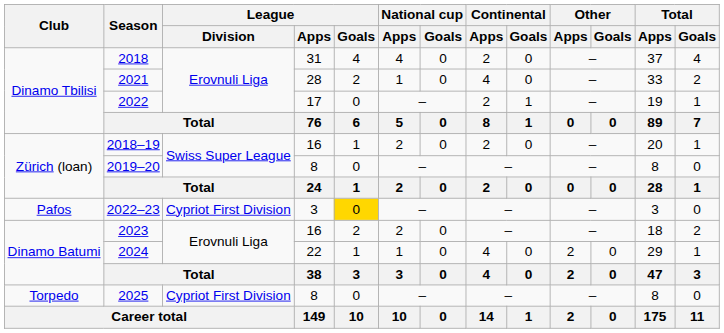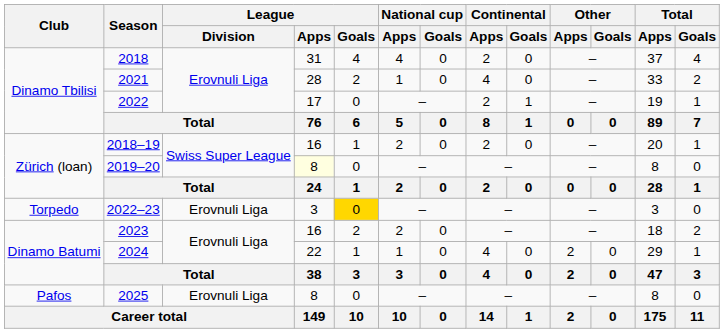 <table class="wikitable" style="text-align:center">
 <tr>
 <th rowspan="2">Club</th>
 <th rowspan="2">Season</th>
 <th colspan="3">League</th>
 <th colspan="2">National cup</th>
 <th colspan="2">Continental</th>
 <th colspan="2">Other</th>
 <th colspan="2">Total</th>
 </tr>
 <tr>
 <th>Division</th>
 <th>Apps</th>
 <th>Goals</th>
 <th>Apps</th>
 <th>Goals</th>
 <th>Apps</th>
 <th>Goals</th>
 <th>Apps</th>
 <th>Goals</th>
 <th>Apps</th>
 <th>Goals</th>
 </tr>
 <tr>
 <td rowspan="4"><a href='#'>Dinamo Tbilisi</a></td>
 <td><a href='#'>2018</a></td>
 <td rowspan="3"><a href='#'>Erovnuli Liga</a></td>
 <td>31</td>
 <td>4</td>
 <td>4</td>
 <td>0</td>
 <td>2</td>
 <td>0</td>
 <td colspan="2">–</td>
 <td>37</td>
 <td>4</td>
 </tr>
 <tr>
 <td><a href='#'>2021</a></td>
 <td>28</td>
 <td>2</td>
 <td>1</td>
 <td>0</td>
 <td>4</td>
 <td>0</td>
 <td colspan="2">–</td>
 <td>33</td>
 <td>2</td>
 </tr>
 <tr>
 <td><a href='#'>2022</a></td>
 <td>17</td>
 <td>0</td>
 <td colspan="2">–</td>
 <td>2</td>
 <td>1</td>
 <td colspan="2">–</td>
 <td>19</td>
 <td>1</td>
 </tr>
 <tr>
 <th colspan="2">Total</th>
 <th>76</th>
 <th>6</th>
 <th>5</th>
 <th>0</th>
 <th>8</th>
 <th>1</th>
 <th>0</th>
 <th>0</th>
 <th>89</th>
 <th>7</th>
 </tr>
 <tr>
 <td rowspan="3"><a href='#'>Zürich</a> (loan)</td>
 <td><a href='#'>2018–19</a></td>
 <td rowspan="2"><a href='#'>Swiss Super League</a></td>
 <td>16</td>
 <td>1</td>
 <td>2</td>
 <td>0</td>
 <td>2</td>
 <td>0</td>
 <td colspan="2">–</td>
 <td>20</td>
 <td>1</td>
 </tr>
 <tr>
 <td><a href='#'>2019–20</a></td>
-<td>8</td>
+<td style="background: lightyellow;">8</td>
 <td>0</td>
 <td colspan="2">–</td>
 <td colspan="2">–</td>
 <td colspan="2">–</td>
 <td>8</td>
 <td>0</td>
 </tr>
 <tr>
 <th colspan="2">Total</th>
 <th>24</th>
 <th>1</th>
 <th>2</th>
 <th>0</th>
 <th>2</th>
 <th>0</th>
 <th>0</th>
 <th>0</th>
 <th>28</th>
 <th>1</th>
 </tr>
 <tr>
-<td><a href='#'>Pafos</a></td>
+<td><a href='#'>Torpedo</a></td>
 <td><a href='#'>2022–23</a></td>
-<td><a href='#'>Cypriot First Division</a></td>
+<td>Erovnuli Liga</td>
 <td>3</td>
 <td style="background: gold;">0</td>
 <td colspan="2">–</td>
 <td colspan="2">–</td>
 <td colspan="2">–</td>
 <td>3</td>
 <td>0</td>
 </tr>
 <tr>
 <td rowspan="3"><a href='#'>Dinamo Batumi</a></td>
 <td><a href='#'>2023</a></td>
 <td rowspan="2">Erovnuli Liga</td>
 <td>16</td>
 <td>2</td>
 <td>2</td>
 <td>0</td>
 <td colspan="2">–</td>
 <td colspan="2">–</td>
 <td>18</td>
 <td>2</td>
 </tr>
 <tr>
 <td><a href='#'>2024</a></td>
 <td>22</td>
 <td>1</td>
 <td>1</td>
 <td>0</td>
 <td>4</td>
 <td>0</td>
 <td>2</td>
 <td>0</td>
 <td>29</td>
 <td>1</td>
 </tr>
 <tr>
 <th colspan="2">Total</th>
 <th>38</th>
 <th>3</th>
 <th>3</th>
 <th>0</th>
 <th>4</th>
 <th>0</th>
 <th>2</th>
 <th>0</th>
 <th>47</th>
 <th>3</th>
 </tr>
 <tr>
-<td><a href='#'>Torpedo</a></td>
+<td><a href='#'>Pafos</a></td>
 <td><a href='#'>2025</a></td>
-<td><a href='#'>Cypriot First Division</a></td>
+<td>Erovnuli Liga</td>
 <td>8</td>
 <td>0</td>
 <td colspan="2">–</td>
 <td colspan="2">–</td>
 <td colspan="2">–</td>
 <td>8</td>
 <td>0</td>
 </tr>
 <tr>
 <th colspan="3">Career total</th>
 <th>149</th>
 <th>10</th>
 <th>10</th>
 <th>0</th>
 <th>14</th>
 <th>1</th>
 <th>2</th>
 <th>0</th>
 <th>175</th>
 <th>11</th>
 </tr>
 </table>
